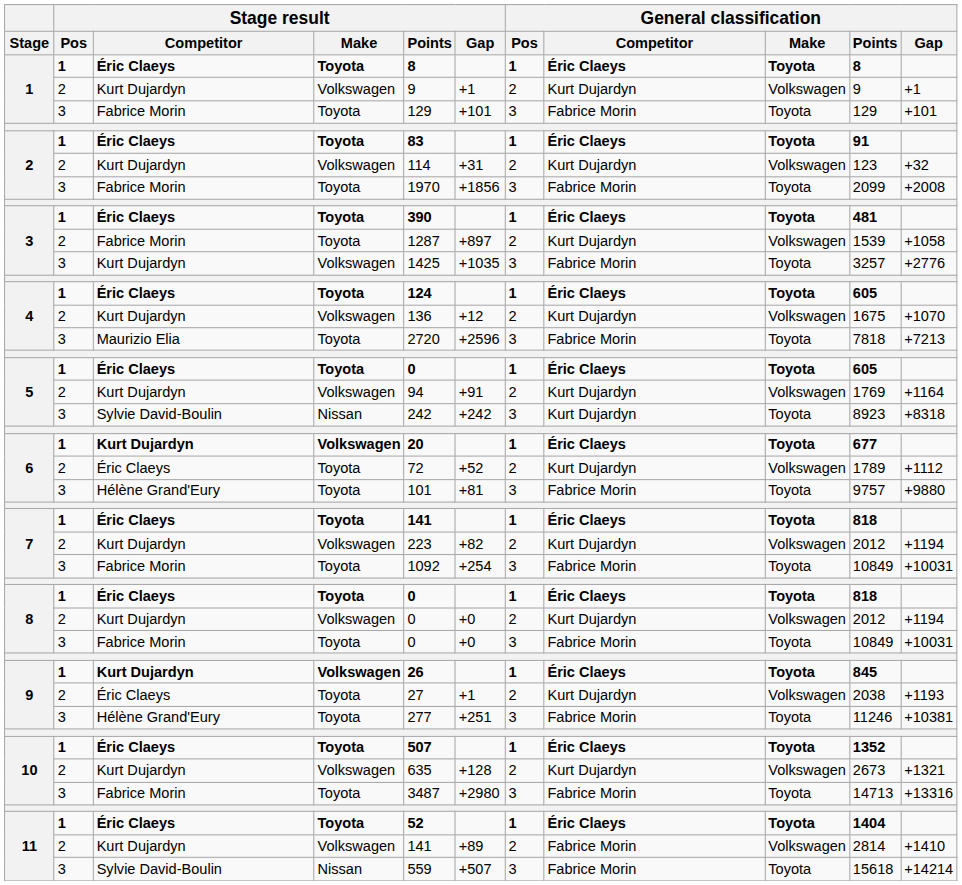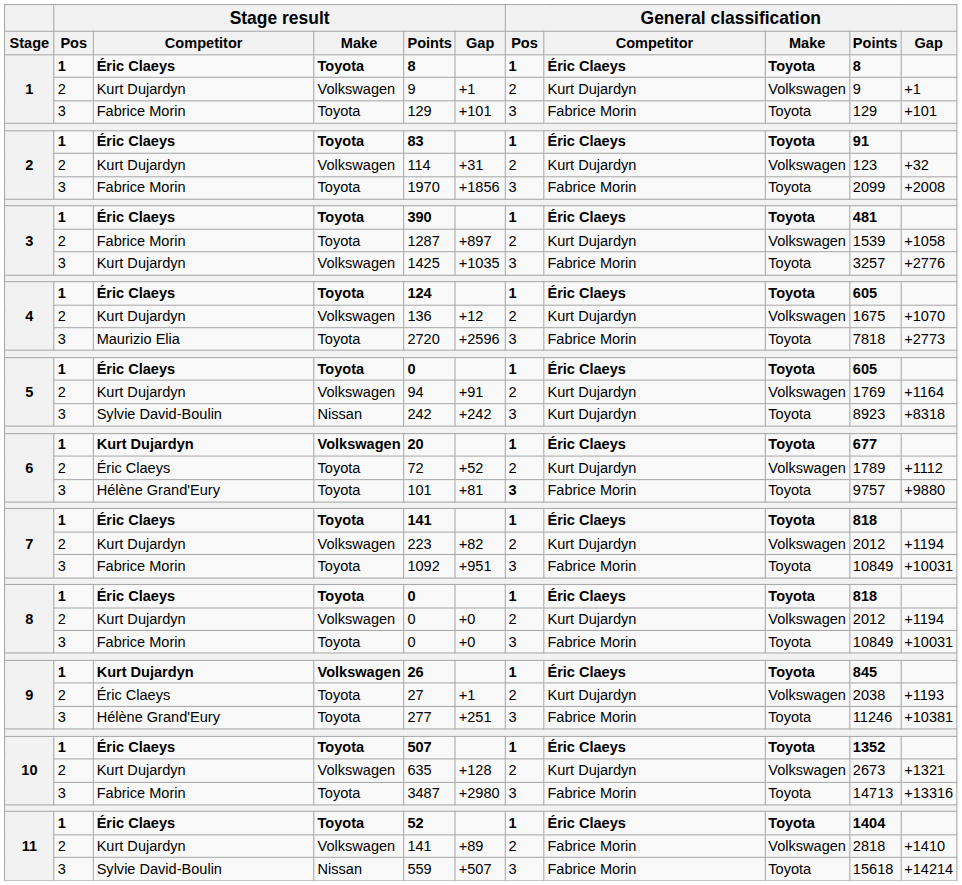 <table class="wikitable" style="font-size:85%;">
 <tr>
 <th></th>
 <th colspan=5><big>Stage result </big></th>
 <th colspan=5><big>General classification</big></th>
 </tr>
 <tr>
 <th width="40px">Stage</th>
 <th width="30px">Pos</th>
 <th width="200px">Competitor</th>
 <th width="70px">Make</th>
 <th width="40px">Points</th>
 <th width="40px">Gap</th>
 <th width="30px">Pos</th>
 <th width="200px">Competitor</th>
 <th width="70px">Make</th>
 <th width="40px">Points</th>
 <th width="40px">Gap</th>
 </tr>
 <tr>
 <th rowspan=3>1</th>
 <td><strong>1</strong></td>
 <td><strong> Éric Claeys</strong></td>
 <td><strong>Toyota</strong></td>
 <td><strong>8</strong></td>
 <td></td>
 <td><strong>1</strong></td>
 <td><strong> Éric Claeys</strong></td>
 <td><strong>Toyota</strong></td>
 <td><strong>8</strong></td>
 <td></td>
 </tr>
 <tr>
 <td>2</td>
 <td> Kurt Dujardyn</td>
 <td>Volkswagen</td>
 <td>9</td>
 <td>+1</td>
 <td>2</td>
 <td> Kurt Dujardyn</td>
 <td>Volkswagen</td>
 <td>9</td>
 <td>+1</td>
 </tr>
 <tr>
 <td>3</td>
 <td> Fabrice Morin</td>
 <td>Toyota</td>
 <td>129</td>
 <td>+101</td>
 <td>3</td>
 <td> Fabrice Morin</td>
 <td>Toyota</td>
 <td>129</td>
 <td>+101</td>
 </tr>
 <tr>
 <th colspan=11></th>
 </tr>
 <tr>
 <th rowspan="3">2</th>
 <td><strong>1</strong></td>
 <td><strong> Éric Claeys</strong></td>
 <td><strong>Toyota</strong></td>
 <td><strong>83</strong></td>
 <td></td>
 <td><strong>1</strong></td>
 <td><strong> Éric Claeys</strong></td>
 <td><strong>Toyota</strong></td>
 <td><strong>91</strong></td>
 <td></td>
 </tr>
 <tr>
 <td>2</td>
 <td> Kurt Dujardyn</td>
 <td>Volkswagen</td>
 <td>114</td>
 <td>+31</td>
 <td>2</td>
 <td> Kurt Dujardyn</td>
 <td>Volkswagen</td>
 <td>123</td>
 <td>+32</td>
 </tr>
 <tr>
 <td>3</td>
 <td> Fabrice Morin</td>
 <td>Toyota</td>
 <td>1970</td>
 <td>+1856</td>
 <td>3</td>
 <td> Fabrice Morin</td>
 <td>Toyota</td>
 <td>2099</td>
 <td>+2008</td>
 </tr>
 <tr>
 <th colspan="11"></th>
 </tr>
 <tr>
 <th rowspan="3">3</th>
 <td><strong>1</strong></td>
 <td><strong> Éric Claeys</strong></td>
 <td><strong>Toyota</strong></td>
 <td><strong>390</strong></td>
 <td></td>
 <td><strong>1</strong></td>
 <td><strong> Éric Claeys</strong></td>
 <td><strong>Toyota</strong></td>
 <td><strong>481</strong></td>
 <td></td>
 </tr>
 <tr>
 <td>2</td>
 <td> Fabrice Morin</td>
 <td>Toyota</td>
 <td>1287</td>
 <td>+897</td>
 <td>2</td>
 <td> Kurt Dujardyn</td>
 <td>Volkswagen</td>
 <td>1539</td>
 <td>+1058</td>
 </tr>
 <tr>
 <td>3</td>
 <td> Kurt Dujardyn</td>
 <td>Volkswagen</td>
 <td>1425</td>
 <td>+1035</td>
 <td>3</td>
 <td> Fabrice Morin</td>
 <td>Toyota</td>
 <td>3257</td>
 <td>+2776</td>
 </tr>
 <tr>
 <th colspan="11"></th>
 </tr>
 <tr>
 <th rowspan="3">4</th>
 <td><strong>1</strong></td>
 <td><strong> Éric Claeys</strong></td>
 <td><strong>Toyota</strong></td>
 <td><strong>124</strong></td>
 <td></td>
 <td><strong>1</strong></td>
 <td><strong> Éric Claeys</strong></td>
 <td><strong>Toyota</strong></td>
 <td><strong>605</strong></td>
 <td></td>
 </tr>
 <tr>
 <td>2</td>
 <td> Kurt Dujardyn</td>
 <td>Volkswagen</td>
 <td>136</td>
 <td>+12</td>
 <td>2</td>
 <td> Kurt Dujardyn</td>
 <td>Volkswagen</td>
 <td>1675</td>
 <td>+1070</td>
 </tr>
 <tr>
 <td>3</td>
 <td> Maurizio Elia</td>
 <td>Toyota</td>
 <td>2720</td>
 <td>+2596</td>
 <td>3</td>
 <td> Fabrice Morin</td>
 <td>Toyota</td>
 <td>7818</td>
-<td>+7213</td>
+<td>+2773</td>
 </tr>
 <tr>
 <th colspan="11"></th>
 </tr>
 <tr>
 <th rowspan="3">5</th>
 <td><strong>1</strong></td>
 <td><strong> Éric Claeys</strong></td>
 <td><strong>Toyota</strong></td>
 <td><strong>0</strong></td>
 <td></td>
 <td><strong>1</strong></td>
 <td><strong> Éric Claeys</strong></td>
 <td><strong>Toyota</strong></td>
 <td><strong>605</strong></td>
 <td></td>
 </tr>
 <tr>
 <td>2</td>
 <td> Kurt Dujardyn</td>
 <td>Volkswagen</td>
 <td>94</td>
 <td>+91</td>
 <td>2</td>
 <td> Kurt Dujardyn</td>
 <td>Volkswagen</td>
 <td>1769</td>
 <td>+1164</td>
 </tr>
 <tr>
 <td>3</td>
 <td> Sylvie David-Boulin</td>
 <td>Nissan</td>
 <td>242</td>
 <td>+242</td>
 <td>3</td>
 <td> Kurt Dujardyn</td>
 <td>Toyota</td>
 <td>8923</td>
 <td>+8318</td>
 </tr>
 <tr>
 <th colspan="11"></th>
 </tr>
 <tr>
 <th rowspan="3">6</th>
 <td><strong>1</strong></td>
 <td><strong> Kurt Dujardyn</strong></td>
 <td><strong>Volkswagen</strong></td>
 <td><strong>20</strong></td>
 <td></td>
 <td><strong>1</strong></td>
 <td><strong> Éric Claeys</strong></td>
 <td><strong>Toyota</strong></td>
 <td><strong>677</strong></td>
 <td></td>
 </tr>
 <tr>
 <td>2</td>
 <td> Éric Claeys</td>
 <td>Toyota</td>
 <td>72</td>
 <td>+52</td>
 <td>2</td>
 <td> Kurt Dujardyn</td>
 <td>Volkswagen</td>
 <td>1789</td>
 <td>+1112</td>
 </tr>
 <tr>
 <td>3</td>
 <td> Hélène Grand'Eury</td>
 <td>Toyota</td>
 <td>101</td>
 <td>+81</td>
-<td>3</td>
+<td><strong>3</strong></td>
 <td> Fabrice Morin</td>
 <td>Toyota</td>
 <td>9757</td>
 <td>+9880</td>
 </tr>
 <tr>
 <th colspan="11"></th>
 </tr>
 <tr>
 <th rowspan="3">7</th>
 <td><strong>1</strong></td>
 <td><strong> Éric Claeys</strong></td>
 <td><strong>Toyota</strong></td>
 <td><strong>141</strong></td>
 <td></td>
 <td><strong>1</strong></td>
 <td><strong> Éric Claeys</strong></td>
 <td><strong>Toyota</strong></td>
 <td><strong>818</strong></td>
 <td></td>
 </tr>
 <tr>
 <td>2</td>
 <td> Kurt Dujardyn</td>
 <td>Volkswagen</td>
 <td>223</td>
 <td>+82</td>
 <td>2</td>
 <td> Kurt Dujardyn</td>
 <td>Volkswagen</td>
 <td>2012</td>
 <td>+1194</td>
 </tr>
 <tr>
 <td>3</td>
 <td> Fabrice Morin</td>
 <td>Toyota</td>
 <td>1092</td>
-<td>+254</td>
+<td>+951</td>
 <td>3</td>
 <td> Fabrice Morin</td>
 <td>Toyota</td>
 <td>10849</td>
 <td>+10031</td>
 </tr>
 <tr>
 <th colspan="11"></th>
 </tr>
 <tr>
 <th rowspan="3">8</th>
 <td><strong>1</strong></td>
 <td><strong> Éric Claeys</strong></td>
 <td><strong>Toyota</strong></td>
 <td><strong>0</strong></td>
 <td></td>
 <td><strong>1</strong></td>
 <td><strong> Éric Claeys</strong></td>
 <td><strong>Toyota</strong></td>
 <td><strong>818</strong></td>
 <td></td>
 </tr>
 <tr>
 <td>2</td>
 <td> Kurt Dujardyn</td>
 <td>Volkswagen</td>
 <td>0</td>
 <td>+0</td>
 <td>2</td>
 <td> Kurt Dujardyn</td>
 <td>Volkswagen</td>
 <td>2012</td>
 <td>+1194</td>
 </tr>
 <tr>
 <td>3</td>
 <td> Fabrice Morin</td>
 <td>Toyota</td>
 <td>0</td>
 <td>+0</td>
 <td>3</td>
 <td> Fabrice Morin</td>
 <td>Toyota</td>
 <td>10849</td>
 <td>+10031</td>
 </tr>
 <tr>
 <th colspan="11"></th>
 </tr>
 <tr>
 <th rowspan="3">9</th>
 <td><strong>1</strong></td>
 <td><strong> Kurt Dujardyn</strong></td>
 <td><strong>Volkswagen</strong></td>
 <td><strong>26</strong></td>
 <td></td>
 <td><strong>1</strong></td>
 <td><strong> Éric Claeys</strong></td>
 <td><strong>Toyota</strong></td>
 <td><strong>845</strong></td>
 <td></td>
 </tr>
 <tr>
 <td>2</td>
 <td> Éric Claeys</td>
 <td>Toyota</td>
 <td>27</td>
 <td>+1</td>
 <td>2</td>
 <td> Kurt Dujardyn</td>
 <td>Volkswagen</td>
 <td>2038</td>
 <td>+1193</td>
 </tr>
 <tr>
 <td>3</td>
 <td> Hélène Grand'Eury</td>
 <td>Toyota</td>
 <td>277</td>
 <td>+251</td>
 <td>3</td>
 <td> Fabrice Morin</td>
 <td>Toyota</td>
 <td>11246</td>
 <td>+10381</td>
 </tr>
 <tr>
 <th colspan="11"></th>
 </tr>
 <tr>
 <th rowspan="3">10</th>
 <td><strong>1</strong></td>
 <td><strong> Éric Claeys</strong></td>
 <td><strong>Toyota</strong></td>
 <td><strong>507</strong></td>
 <td></td>
 <td><strong>1</strong></td>
 <td><strong> Éric Claeys</strong></td>
 <td><strong>Toyota</strong></td>
 <td><strong>1352</strong></td>
 <td></td>
 </tr>
 <tr>
 <td>2</td>
 <td> Kurt Dujardyn</td>
 <td>Volkswagen</td>
 <td>635</td>
 <td>+128</td>
 <td>2</td>
 <td> Kurt Dujardyn</td>
 <td>Volkswagen</td>
 <td>2673</td>
 <td>+1321</td>
 </tr>
 <tr>
 <td>3</td>
 <td> Fabrice Morin</td>
 <td>Toyota</td>
 <td>3487</td>
 <td>+2980</td>
 <td>3</td>
 <td> Fabrice Morin</td>
 <td>Toyota</td>
 <td>14713</td>
 <td>+13316</td>
 </tr>
 <tr>
 <th colspan="11"></th>
 </tr>
 <tr>
 <th rowspan="3">11</th>
 <td><strong>1</strong></td>
 <td><strong> Éric Claeys</strong></td>
 <td><strong>Toyota</strong></td>
 <td><strong>52</strong></td>
 <td></td>
 <td><strong>1</strong></td>
 <td><strong> Éric Claeys</strong></td>
 <td><strong>Toyota</strong></td>
 <td><strong>1404</strong></td>
 <td></td>
 </tr>
 <tr>
 <td>2</td>
 <td> Kurt Dujardyn</td>
 <td>Volkswagen</td>
 <td>141</td>
 <td>+89</td>
 <td>2</td>
 <td> Fabrice Morin</td>
 <td>Volkswagen</td>
-<td>2814</td>
+<td>2818</td>
 <td>+1410</td>
 </tr>
 <tr>
 <td>3</td>
 <td> Sylvie David-Boulin</td>
 <td>Nissan</td>
 <td>559</td>
 <td>+507</td>
 <td>3</td>
 <td> Fabrice Morin</td>
 <td>Toyota</td>
 <td>15618</td>
 <td>+14214</td>
 </tr>
 </table>
